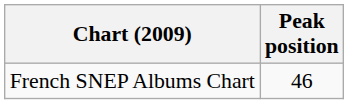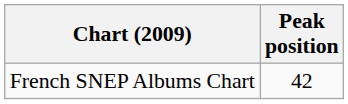 <table class="wikitable sortable">
 <tr>
 <th>Chart (2009)</th>
 <th>Peak<br>position</th>
 </tr>
 <tr>
 <td>French SNEP Albums Chart</td>
-<td align="center">46</td>
+<td align="center">42</td>
 </tr>
 </table>
